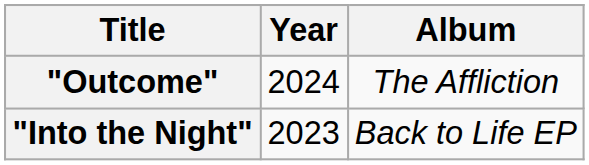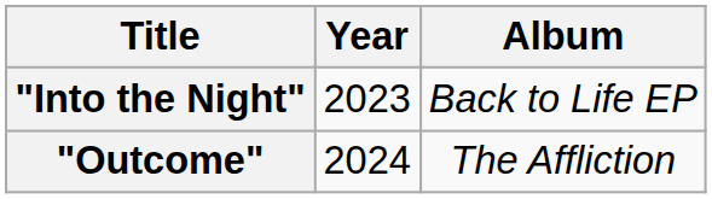 <table class="wikitable plainrowheaders" style="text-align:center;" border="1">
 <tr>
 <th>Title</th>
 <th>Year</th>
 <th>Album</th>
 </tr>
 <tr>
+<th scope="row">"Into the Night"<br></th>
+<td>2023</td>
+<td><em>Back to Life EP</em></td>
+</tr>
+<tr>
 <th scope="row">"Outcome"<br></th>
 <td>2024</td>
 <td><em>The Affliction</em></td>
 </tr>
-<tr>
-<th scope="row">"Into the Night"<br></th>
-<td>2023</td>
-<td><em>Back to Life EP</em></td>
-</tr>
 </table>
